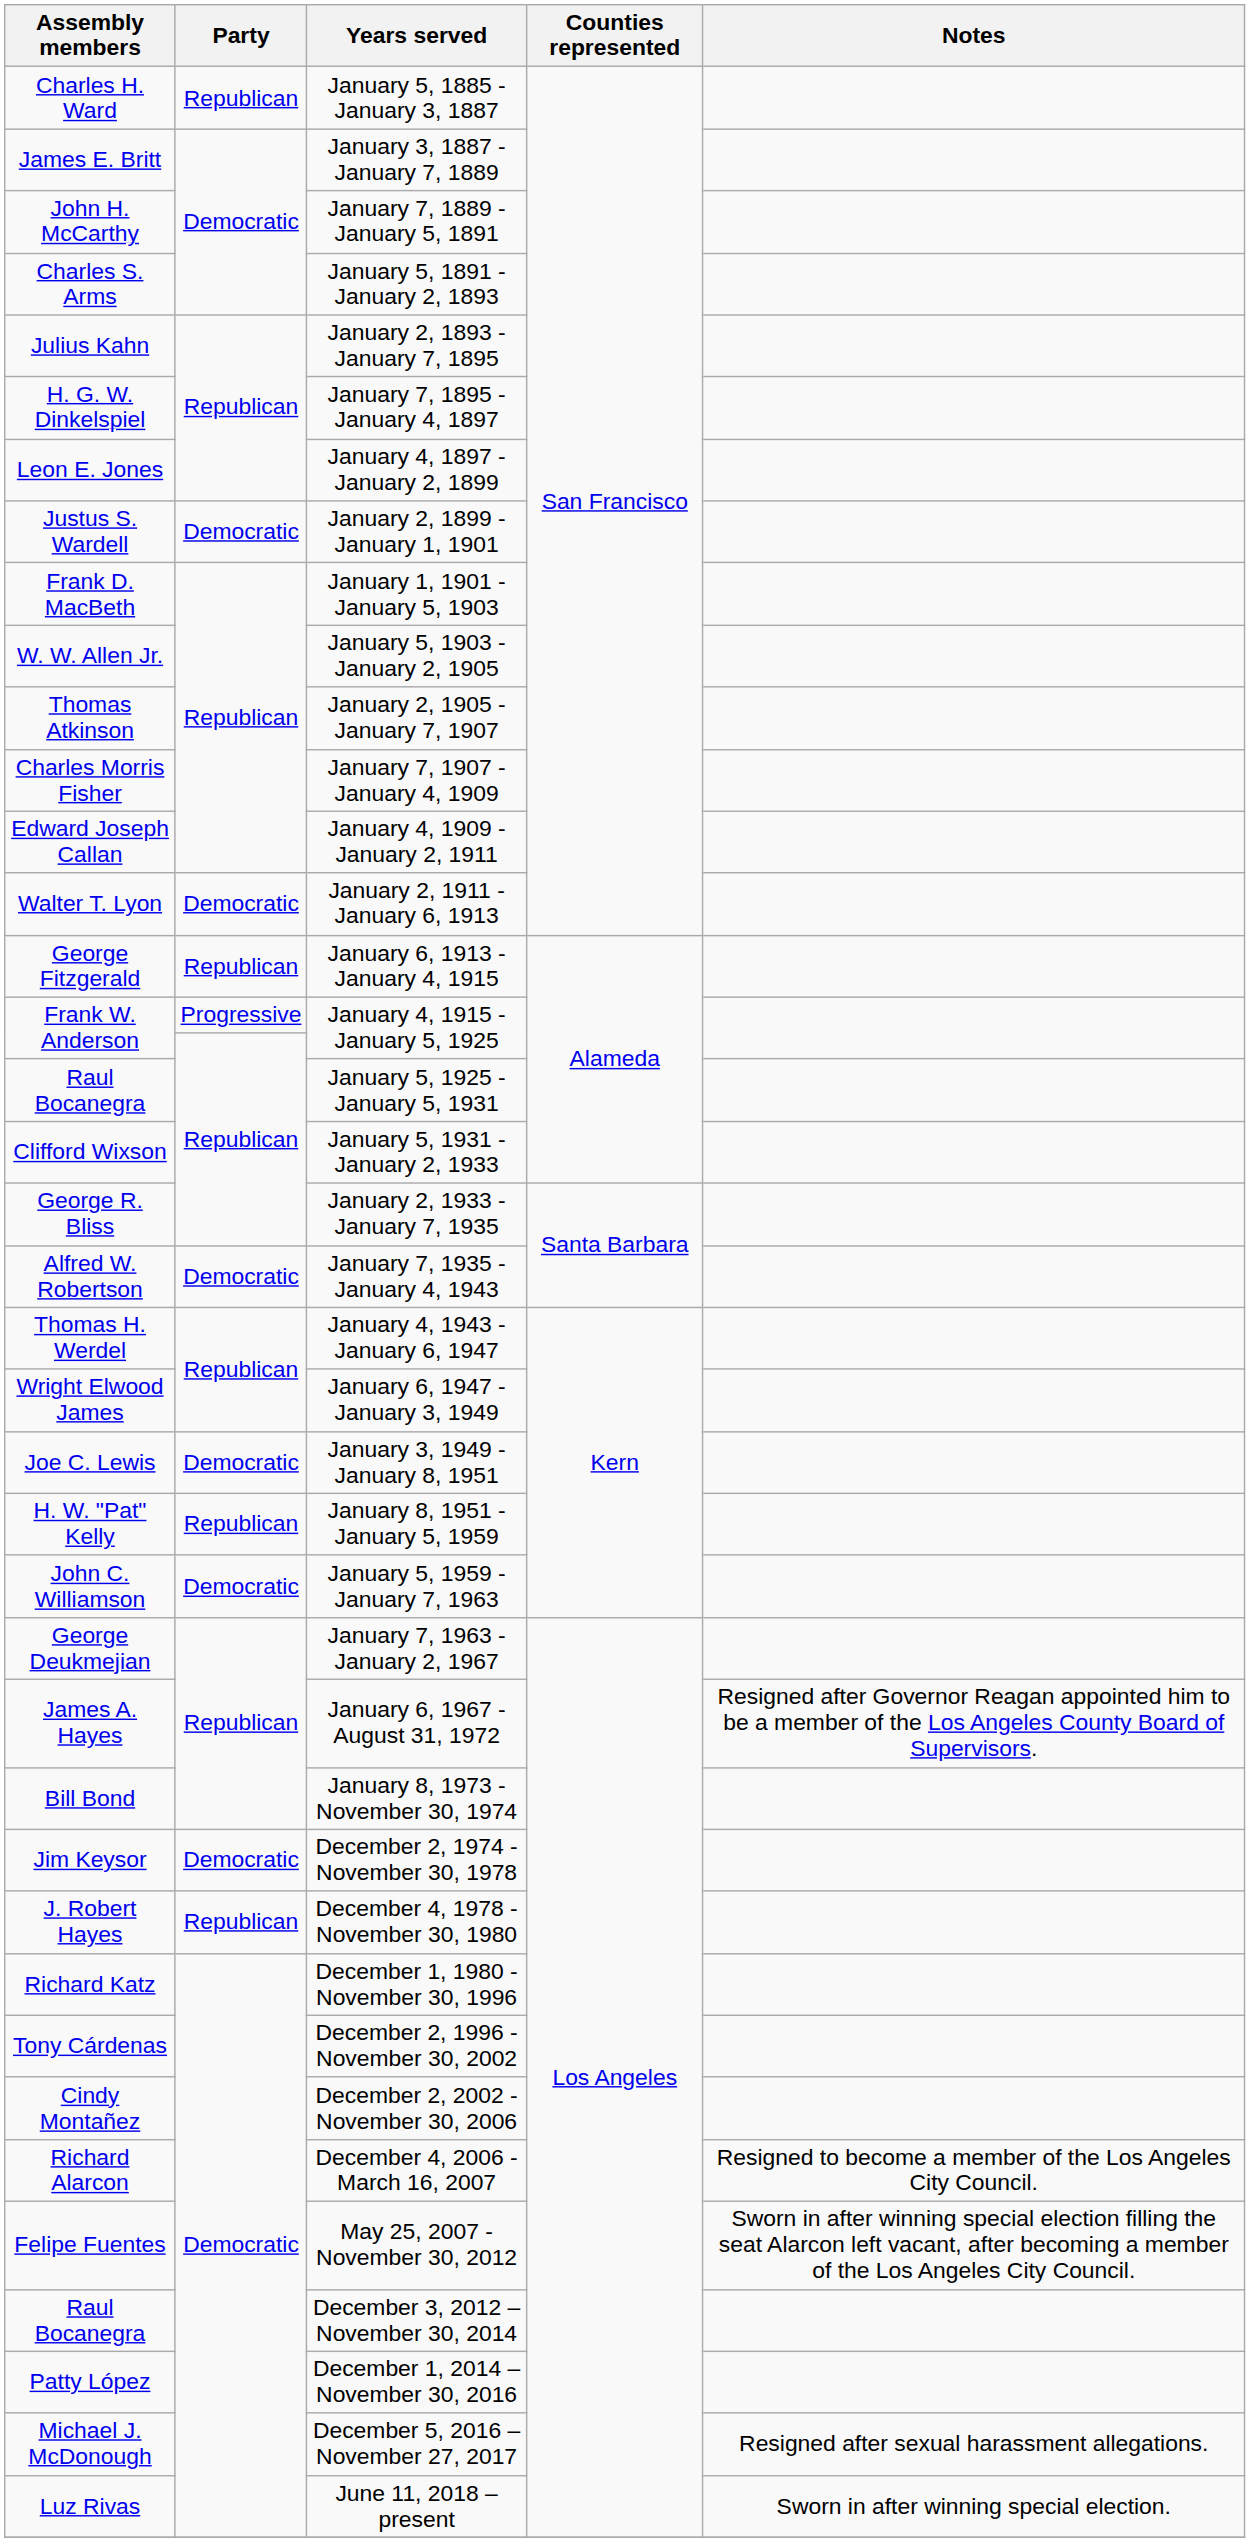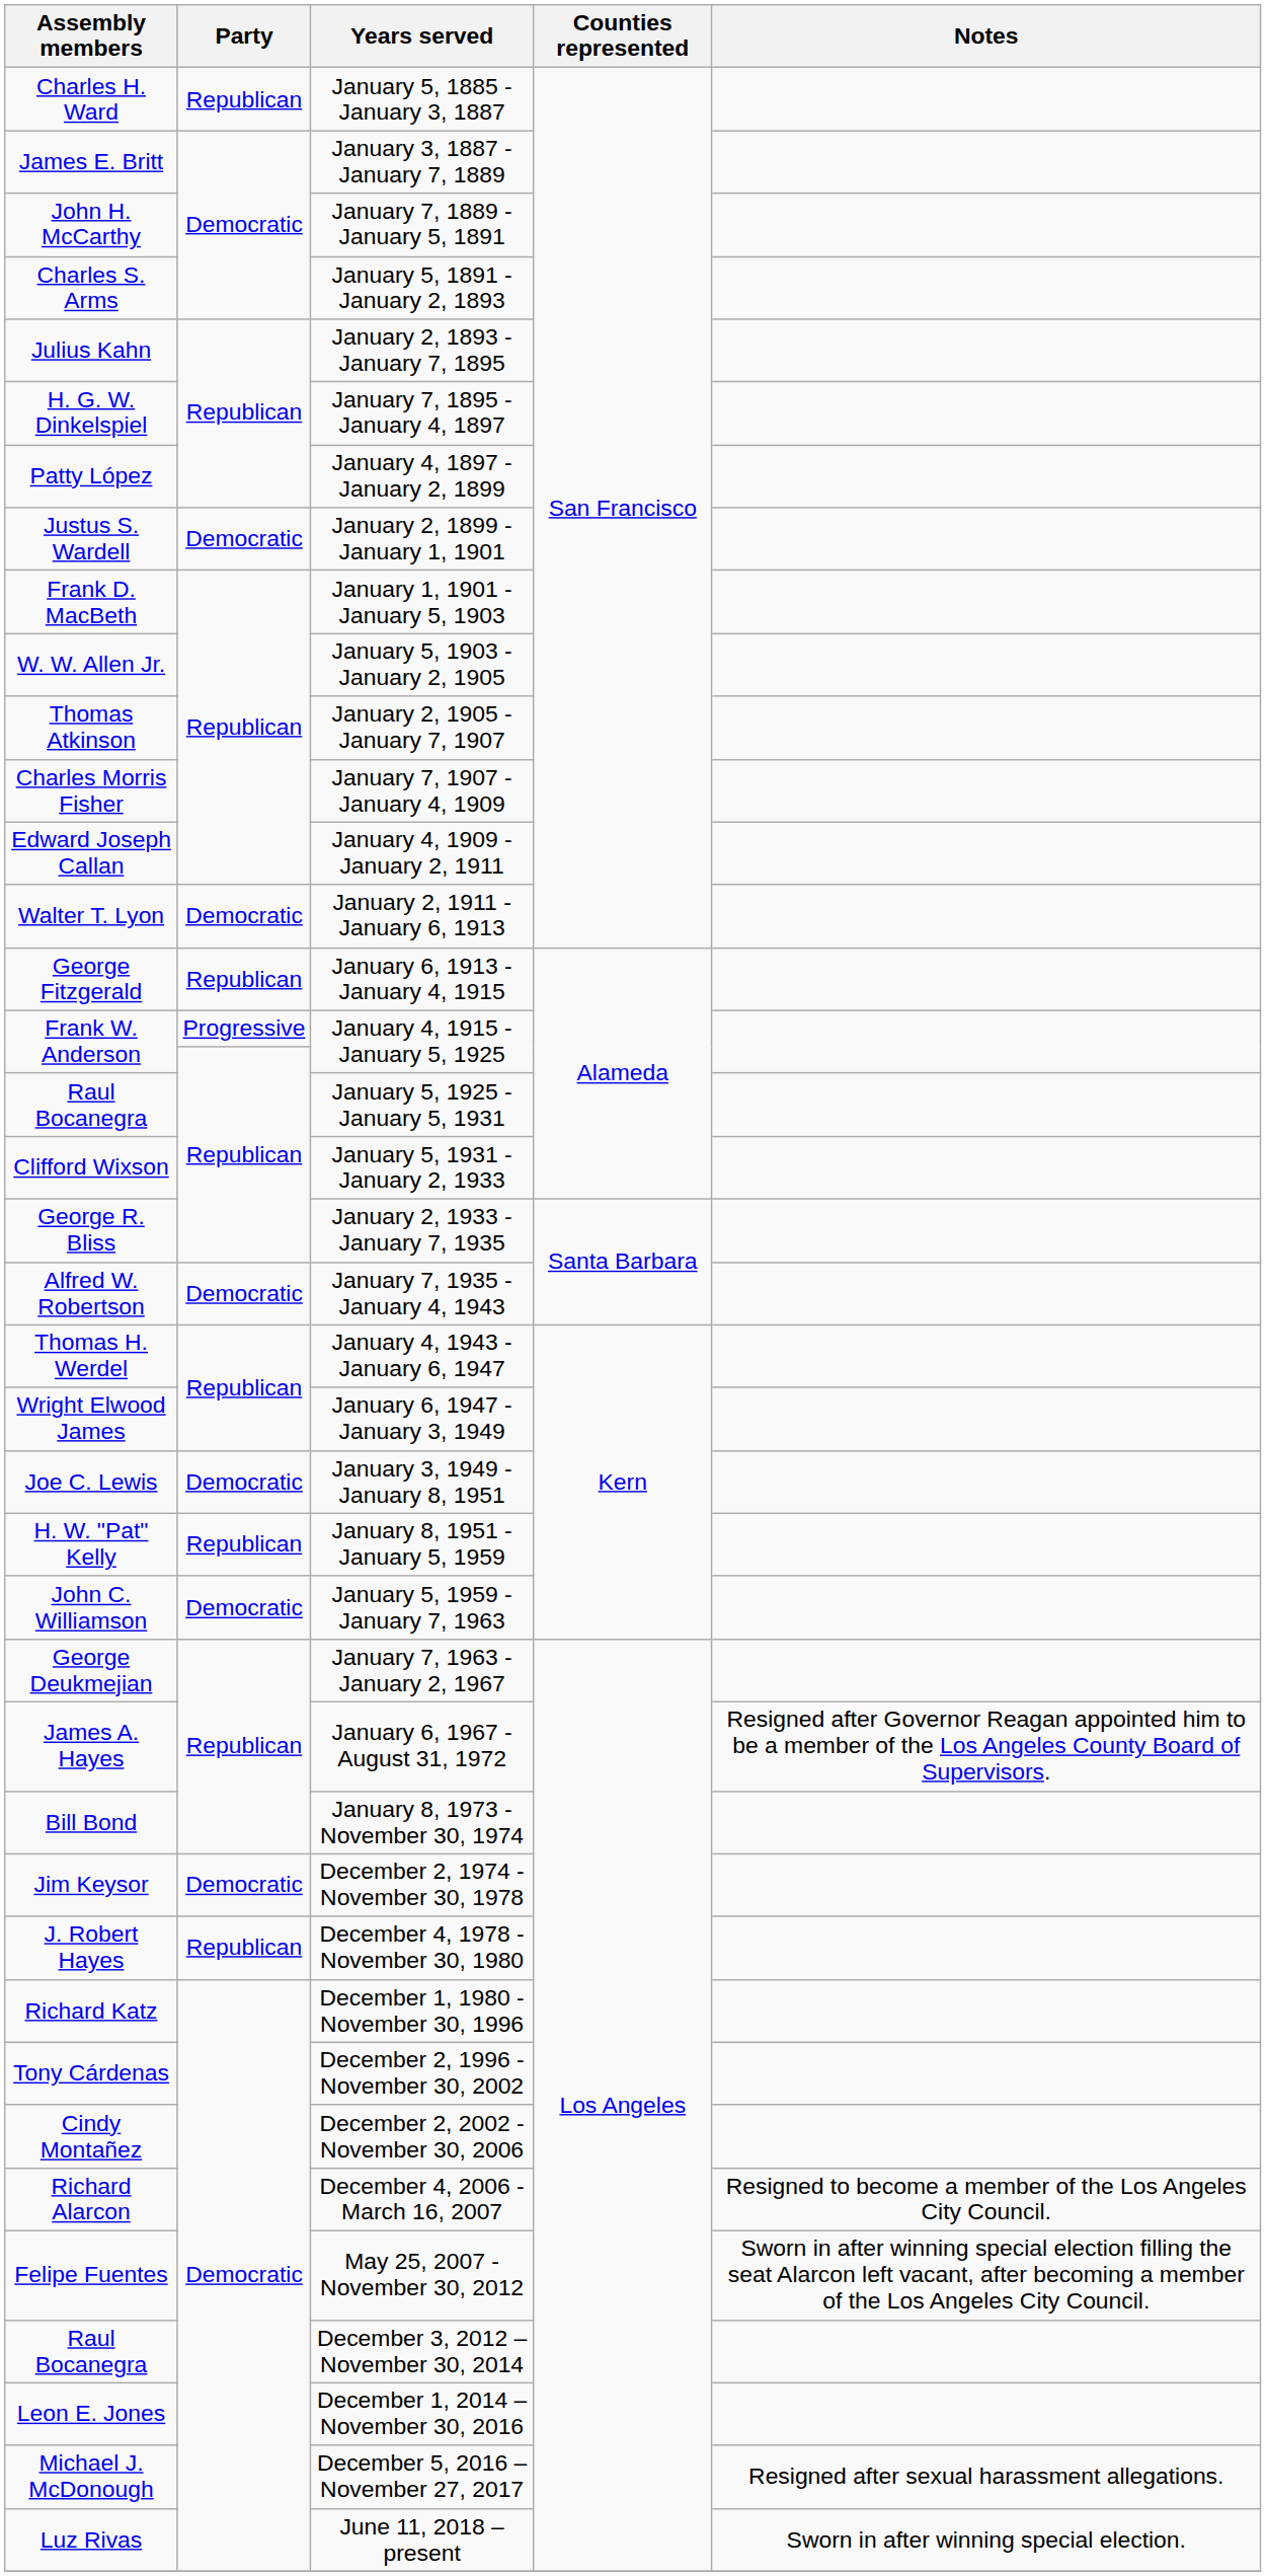 <table class=wikitable style="text-align:center">
 <tr>
 <th>Assembly members</th>
 <th>Party</th>
 <th>Years served</th>
 <th>Counties represented</th>
 <th>Notes</th>
 </tr>
 <tr>
 <td><a href='#'>Charles H. Ward</a></td>
 <td><a href='#'>Republican</a></td>
 <td>January 5, 1885 - January 3, 1887</td>
 <td rowspan=14><a href='#'>San Francisco</a></td>
 <td></td>
 </tr>
 <tr>
 <td><a href='#'>James E. Britt</a></td>
 <td rowspan=3 ><a href='#'>Democratic</a></td>
 <td>January 3, 1887 - January 7, 1889</td>
 <td></td>
 </tr>
 <tr>
 <td><a href='#'>John H. McCarthy</a></td>
 <td>January 7, 1889 - January 5, 1891</td>
 <td></td>
 </tr>
 <tr>
 <td><a href='#'>Charles S. Arms</a></td>
 <td>January 5, 1891 - January 2, 1893</td>
 <td></td>
 </tr>
 <tr>
 <td><a href='#'>Julius Kahn</a></td>
 <td rowspan=3 ><a href='#'>Republican</a></td>
 <td>January 2, 1893 - January 7, 1895</td>
 <td></td>
 </tr>
 <tr>
 <td><a href='#'>H. G. W. Dinkelspiel</a></td>
 <td>January 7, 1895 - January 4, 1897</td>
 <td></td>
 </tr>
 <tr>
-<td><a href='#'>Leon E. Jones</a></td>
+<td><a href='#'>Patty López</a></td>
 <td>January 4, 1897 - January 2, 1899</td>
 <td></td>
 </tr>
 <tr>
 <td><a href='#'>Justus S. Wardell</a></td>
 <td><a href='#'>Democratic</a></td>
 <td>January 2, 1899 - January 1, 1901</td>
 <td></td>
 </tr>
 <tr>
 <td><a href='#'>Frank D. MacBeth</a></td>
 <td rowspan=5 ><a href='#'>Republican</a></td>
 <td>January 1, 1901 - January 5, 1903</td>
 <td></td>
 </tr>
 <tr>
 <td><a href='#'>W. W. Allen Jr.</a></td>
 <td>January 5, 1903 - January 2, 1905</td>
 <td></td>
 </tr>
 <tr>
 <td><a href='#'>Thomas Atkinson</a></td>
 <td>January 2, 1905 - January 7, 1907</td>
 <td></td>
 </tr>
 <tr>
 <td><a href='#'>Charles Morris Fisher</a></td>
 <td>January 7, 1907 - January 4, 1909</td>
 <td></td>
 </tr>
 <tr>
 <td><a href='#'>Edward Joseph Callan</a></td>
 <td>January 4, 1909 - January 2, 1911</td>
 <td></td>
 </tr>
 <tr>
 <td><a href='#'>Walter T. Lyon</a></td>
 <td><a href='#'>Democratic</a></td>
 <td>January 2, 1911 - January 6, 1913</td>
 <td></td>
 </tr>
 <tr>
 <td><a href='#'>George Fitzgerald</a></td>
 <td><a href='#'>Republican</a></td>
 <td>January 6, 1913 - January 4, 1915</td>
 <td rowspan=5><a href='#'>Alameda</a></td>
 <td></td>
 </tr>
 <tr>
 <td rowspan=2><a href='#'>Frank W. Anderson</a></td>
 <td><a href='#'>Progressive</a></td>
 <td rowspan=2>January 4, 1915 - January 5, 1925</td>
 <td rowspan=2></td>
 </tr>
 <tr>
 <td rowspan=4 ><a href='#'>Republican</a></td>
 </tr>
 <tr>
 <td><a href='#'>Raul Bocanegra</a></td>
 <td>January 5, 1925 - January 5, 1931</td>
 <td></td>
 </tr>
 <tr>
 <td><a href='#'>Clifford Wixson</a></td>
 <td>January 5, 1931 - January 2, 1933</td>
 <td></td>
 </tr>
 <tr>
 <td><a href='#'>George R. Bliss</a></td>
 <td>January 2, 1933 - January 7, 1935</td>
 <td rowspan=2><a href='#'>Santa Barbara</a></td>
 <td></td>
 </tr>
 <tr>
 <td><a href='#'>Alfred W. Robertson</a></td>
 <td><a href='#'>Democratic</a></td>
 <td>January 7, 1935 - January 4, 1943</td>
 <td></td>
 </tr>
 <tr>
 <td><a href='#'>Thomas H. Werdel</a></td>
 <td rowspan=2 ><a href='#'>Republican</a></td>
 <td>January 4, 1943 - January 6, 1947</td>
 <td rowspan=5><a href='#'>Kern</a></td>
 <td></td>
 </tr>
 <tr>
 <td><a href='#'>Wright Elwood James</a></td>
 <td>January 6, 1947 - January 3, 1949</td>
 <td></td>
 </tr>
 <tr>
 <td><a href='#'>Joe C. Lewis</a></td>
 <td><a href='#'>Democratic</a></td>
 <td>January 3, 1949 - January 8, 1951</td>
 <td></td>
 </tr>
 <tr>
 <td><a href='#'>H. W. "Pat" Kelly</a></td>
 <td><a href='#'>Republican</a></td>
 <td>January 8, 1951 - January 5, 1959</td>
 <td></td>
 </tr>
 <tr>
 <td><a href='#'>John C. Williamson</a></td>
 <td><a href='#'>Democratic</a></td>
 <td>January 5, 1959 - January 7, 1963</td>
 <td></td>
 </tr>
 <tr>
 <td><a href='#'>George Deukmejian</a></td>
 <td rowspan=3 ><a href='#'>Republican</a></td>
 <td>January 7, 1963 - January 2, 1967</td>
 <td rowspan=14><a href='#'>Los Angeles</a></td>
 <td></td>
 </tr>
 <tr>
 <td><a href='#'>James A. Hayes</a></td>
 <td>January 6, 1967 - August 31, 1972</td>
 <td>Resigned after Governor Reagan appointed him to be a member of the <a href='#'>Los Angeles County Board of Supervisors</a>.</td>
 </tr>
 <tr>
 <td><a href='#'>Bill Bond</a></td>
 <td>January 8, 1973 - November 30, 1974</td>
 <td></td>
 </tr>
 <tr>
 <td><a href='#'>Jim Keysor</a></td>
 <td><a href='#'>Democratic</a></td>
 <td>December 2, 1974 - November 30, 1978</td>
 <td></td>
 </tr>
 <tr>
 <td><a href='#'>J. Robert Hayes</a></td>
 <td><a href='#'>Republican</a></td>
 <td>December 4, 1978 - November 30, 1980</td>
 <td></td>
 </tr>
 <tr>
 <td><a href='#'>Richard Katz</a></td>
 <td rowspan=9 ><a href='#'>Democratic</a></td>
 <td>December 1, 1980 - November 30, 1996</td>
 <td></td>
 </tr>
 <tr>
 <td><a href='#'>Tony Cárdenas</a></td>
 <td>December 2, 1996 - November 30, 2002</td>
 <td></td>
 </tr>
 <tr>
 <td><a href='#'>Cindy Montañez</a></td>
 <td>December 2, 2002 - November 30, 2006</td>
 <td></td>
 </tr>
 <tr>
 <td><a href='#'>Richard Alarcon</a></td>
 <td>December 4, 2006 - March 16, 2007</td>
 <td>Resigned to become a member of the Los Angeles City Council.</td>
 </tr>
 <tr>
 <td><a href='#'>Felipe Fuentes</a></td>
 <td>May 25, 2007 - November 30, 2012</td>
 <td>Sworn in after winning special election filling the seat Alarcon left vacant, after becoming a member of the Los Angeles City Council.</td>
 </tr>
 <tr>
 <td><a href='#'>Raul Bocanegra</a></td>
 <td>December 3, 2012 – November 30, 2014</td>
 <td></td>
 </tr>
 <tr>
-<td><a href='#'>Patty López</a></td>
+<td><a href='#'>Leon E. Jones</a></td>
 <td>December 1, 2014 – November 30, 2016</td>
 <td></td>
 </tr>
 <tr>
 <td><a href='#'>Michael J. McDonough</a></td>
 <td>December 5, 2016 – November 27, 2017</td>
 <td>Resigned after sexual harassment allegations.</td>
 </tr>
 <tr>
 <td><a href='#'>Luz Rivas</a></td>
 <td>June 11, 2018 – present</td>
 <td>Sworn in after winning special election.</td>
 </tr>
 <tr>
 </tr>
 </table>
